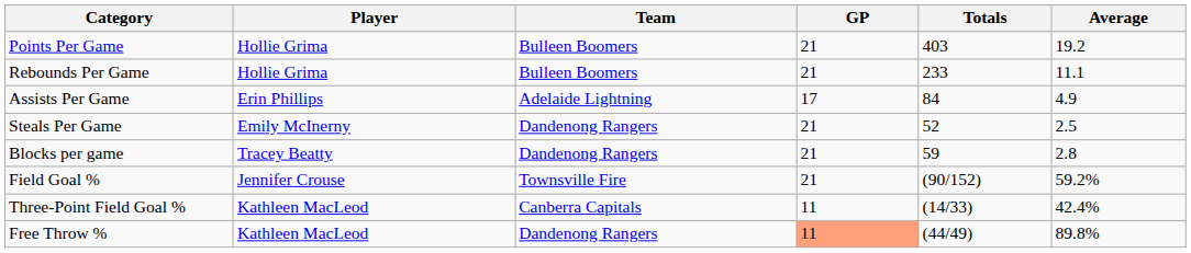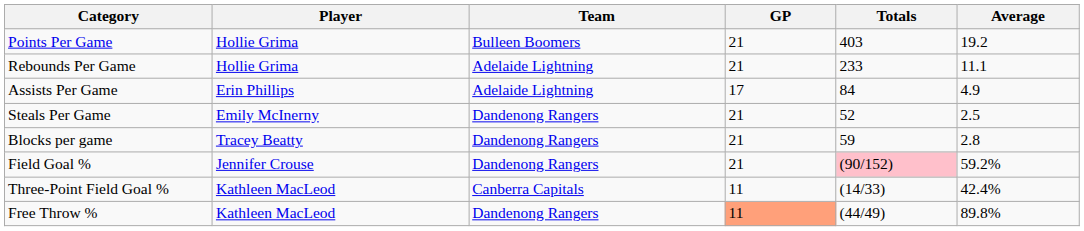 <table class="wikitable" style="width: 70%">
 <tr>
 <th width=100>Category</th>
 <th width=125>Player</th>
 <th width=125>Team</th>
 <th width=50>GP</th>
 <th width=50>Totals</th>
 <th width=50>Average</th>
 </tr>
 <tr>
 <td><a href='#'>Points Per Game</a></td>
 <td><a href='#'>Hollie Grima</a></td>
 <td><a href='#'>Bulleen Boomers</a></td>
 <td>21</td>
 <td>403</td>
 <td>19.2</td>
 </tr>
 <tr>
 <td>Rebounds Per Game</td>
 <td><a href='#'>Hollie Grima</a></td>
-<td><a href='#'>Bulleen Boomers</a></td>
+<td><a href='#'>Adelaide Lightning</a></td>
 <td>21</td>
 <td>233</td>
 <td>11.1</td>
 </tr>
 <tr>
 <td>Assists Per Game</td>
 <td><a href='#'>Erin Phillips</a></td>
 <td><a href='#'>Adelaide Lightning</a></td>
 <td>17</td>
 <td>84</td>
 <td>4.9</td>
 </tr>
 <tr>
 <td>Steals Per Game</td>
 <td><a href='#'>Emily McInerny</a></td>
 <td><a href='#'>Dandenong Rangers</a></td>
 <td>21</td>
 <td>52</td>
 <td>2.5</td>
 </tr>
 <tr>
 <td>Blocks per game</td>
 <td><a href='#'>Tracey Beatty</a></td>
 <td><a href='#'>Dandenong Rangers</a></td>
 <td>21</td>
 <td>59</td>
 <td>2.8</td>
 </tr>
 <tr>
 <td>Field Goal %</td>
 <td><a href='#'>Jennifer Crouse</a></td>
-<td><a href='#'>Townsville Fire</a></td>
+<td><a href='#'>Dandenong Rangers</a></td>
 <td>21</td>
-<td>(90/152)</td>
+<td style="background: pink;">(90/152)</td>
 <td>59.2%</td>
 </tr>
 <tr>
 <td>Three-Point Field Goal %</td>
 <td><a href='#'>Kathleen MacLeod</a></td>
 <td><a href='#'>Canberra Capitals</a></td>
 <td>11</td>
 <td>(14/33)</td>
 <td>42.4%</td>
 </tr>
 <tr>
 <td>Free Throw %</td>
 <td><a href='#'>Kathleen MacLeod</a></td>
 <td><a href='#'>Dandenong Rangers</a></td>
 <td style="background: lightsalmon;">11</td>
 <td>(44/49)</td>
 <td>89.8%</td>
 </tr>
 </table>
